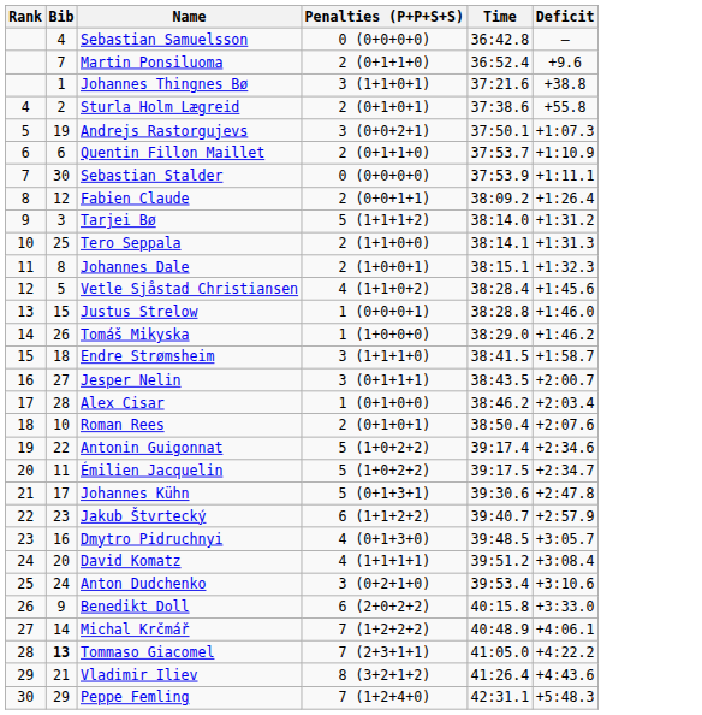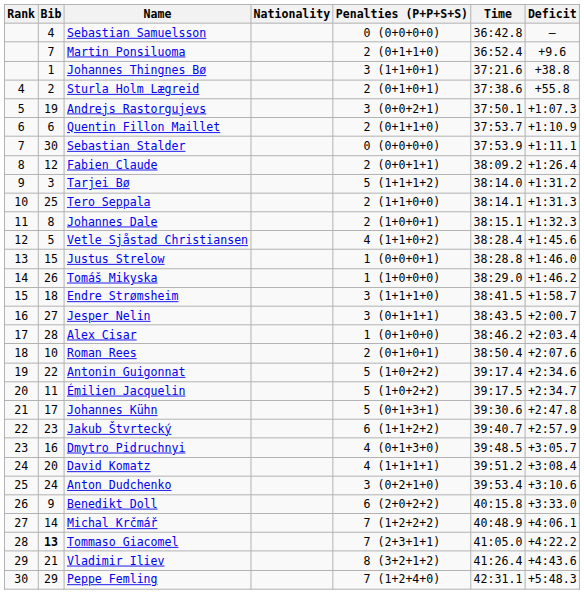 <table class="wikitable sortable" style="text-align:center">
 <tr>
 <th>Rank</th>
 <th>Bib</th>
 <th>Name</th>
+<th>Nationality</th>
 <th>Penalties (P+P+S+S)</th>
 <th>Time</th>
 <th>Deficit</th>
 </tr>
 <tr>
 <td></td>
 <td>4</td>
 <td align=left><a href='#'>Sebastian Samuelsson</a></td>
+<td align=left></td>
 <td>0 (0+0+0+0)</td>
 <td>36:42.8</td>
 <td>—</td>
 </tr>
 <tr>
 <td></td>
 <td>7</td>
 <td align=left><a href='#'>Martin Ponsiluoma</a></td>
+<td align=left></td>
 <td>2 (0+1+1+0)</td>
 <td>36:52.4</td>
 <td>+9.6</td>
 </tr>
 <tr>
 <td></td>
 <td>1</td>
 <td align=left><a href='#'>Johannes Thingnes Bø</a></td>
+<td align=left></td>
 <td>3 (1+1+0+1)</td>
 <td>37:21.6</td>
 <td>+38.8</td>
 </tr>
 <tr>
 <td>4</td>
 <td>2</td>
 <td align=left><a href='#'>Sturla Holm Lægreid</a></td>
+<td align=left></td>
 <td>2 (0+1+0+1)</td>
 <td>37:38.6</td>
 <td>+55.8</td>
 </tr>
 <tr>
 <td>5</td>
 <td>19</td>
 <td align=left><a href='#'>Andrejs Rastorgujevs</a></td>
+<td align=left></td>
 <td>3 (0+0+2+1)</td>
 <td>37:50.1</td>
 <td>+1:07.3</td>
 </tr>
 <tr>
 <td>6</td>
 <td>6</td>
 <td align=left><a href='#'>Quentin Fillon Maillet</a></td>
+<td align=left></td>
 <td>2 (0+1+1+0)</td>
 <td>37:53.7</td>
 <td>+1:10.9</td>
 </tr>
 <tr>
 <td>7</td>
 <td>30</td>
 <td align=left><a href='#'>Sebastian Stalder</a></td>
+<td align=left></td>
 <td>0 (0+0+0+0)</td>
 <td>37:53.9</td>
 <td>+1:11.1</td>
 </tr>
 <tr>
 <td>8</td>
 <td>12</td>
 <td align=left><a href='#'>Fabien Claude</a></td>
+<td align=left></td>
 <td>2 (0+0+1+1)</td>
 <td>38:09.2</td>
 <td>+1:26.4</td>
 </tr>
 <tr>
 <td>9</td>
 <td>3</td>
 <td align=left><a href='#'>Tarjei Bø</a></td>
+<td align=left></td>
 <td>5 (1+1+1+2)</td>
 <td>38:14.0</td>
 <td>+1:31.2</td>
 </tr>
 <tr>
 <td>10</td>
 <td>25</td>
 <td align=left><a href='#'>Tero Seppala</a></td>
+<td align=left></td>
 <td>2 (1+1+0+0)</td>
 <td>38:14.1</td>
 <td>+1:31.3</td>
 </tr>
 <tr>
 <td>11</td>
 <td>8</td>
 <td align=left><a href='#'>Johannes Dale</a></td>
+<td align=left></td>
 <td>2 (1+0+0+1)</td>
 <td>38:15.1</td>
 <td>+1:32.3</td>
 </tr>
 <tr>
 <td>12</td>
 <td>5</td>
 <td align=left><a href='#'>Vetle Sjåstad Christiansen</a></td>
+<td align=left></td>
 <td>4 (1+1+0+2)</td>
 <td>38:28.4</td>
 <td>+1:45.6</td>
 </tr>
 <tr>
 <td>13</td>
 <td>15</td>
 <td align=left><a href='#'>Justus Strelow</a></td>
+<td align=left></td>
 <td>1 (0+0+0+1)</td>
 <td>38:28.8</td>
 <td>+1:46.0</td>
 </tr>
 <tr>
 <td>14</td>
 <td>26</td>
 <td align=left><a href='#'>Tomáš Mikyska</a></td>
+<td align=left></td>
 <td>1 (1+0+0+0)</td>
 <td>38:29.0</td>
 <td>+1:46.2</td>
 </tr>
 <tr>
 <td>15</td>
 <td>18</td>
 <td align=left><a href='#'>Endre Strømsheim</a></td>
+<td align=left></td>
 <td>3 (1+1+1+0)</td>
 <td>38:41.5</td>
 <td>+1:58.7</td>
 </tr>
 <tr>
 <td>16</td>
 <td>27</td>
 <td align=left><a href='#'>Jesper Nelin</a></td>
+<td align=left></td>
 <td>3 (0+1+1+1)</td>
 <td>38:43.5</td>
 <td>+2:00.7</td>
 </tr>
 <tr>
 <td>17</td>
 <td>28</td>
 <td align=left><a href='#'>Alex Cisar</a></td>
+<td align=left></td>
 <td>1 (0+1+0+0)</td>
 <td>38:46.2</td>
 <td>+2:03.4</td>
 </tr>
 <tr>
 <td>18</td>
 <td>10</td>
 <td align=left><a href='#'>Roman Rees</a></td>
+<td align=left></td>
 <td>2 (0+1+0+1)</td>
 <td>38:50.4</td>
 <td>+2:07.6</td>
 </tr>
 <tr>
 <td>19</td>
 <td>22</td>
 <td align=left><a href='#'>Antonin Guigonnat</a></td>
+<td align=left></td>
 <td>5 (1+0+2+2)</td>
 <td>39:17.4</td>
 <td>+2:34.6</td>
 </tr>
 <tr>
 <td>20</td>
 <td>11</td>
 <td align=left><a href='#'>Émilien Jacquelin</a></td>
+<td align=left></td>
 <td>5 (1+0+2+2)</td>
 <td>39:17.5</td>
 <td>+2:34.7</td>
 </tr>
 <tr>
 <td>21</td>
 <td>17</td>
 <td align=left><a href='#'>Johannes Kühn</a></td>
+<td align=left></td>
 <td>5 (0+1+3+1)</td>
 <td>39:30.6</td>
 <td>+2:47.8</td>
 </tr>
 <tr>
 <td>22</td>
 <td>23</td>
 <td align=left><a href='#'>Jakub Štvrtecký</a></td>
+<td align=left></td>
 <td>6 (1+1+2+2)</td>
 <td>39:40.7</td>
 <td>+2:57.9</td>
 </tr>
 <tr>
 <td>23</td>
 <td>16</td>
 <td align=left><a href='#'>Dmytro Pidruchnyi</a></td>
+<td align=left></td>
 <td>4 (0+1+3+0)</td>
 <td>39:48.5</td>
 <td>+3:05.7</td>
 </tr>
 <tr>
 <td>24</td>
 <td>20</td>
 <td align=left><a href='#'>David Komatz</a></td>
+<td align=left></td>
 <td>4 (1+1+1+1)</td>
 <td>39:51.2</td>
 <td>+3:08.4</td>
 </tr>
 <tr>
 <td>25</td>
 <td>24</td>
 <td align=left><a href='#'>Anton Dudchenko</a></td>
+<td align=left></td>
 <td>3 (0+2+1+0)</td>
 <td>39:53.4</td>
 <td>+3:10.6</td>
 </tr>
 <tr>
 <td>26</td>
 <td>9</td>
 <td align=left><a href='#'>Benedikt Doll</a></td>
+<td align=left></td>
 <td>6 (2+0+2+2)</td>
 <td>40:15.8</td>
 <td>+3:33.0</td>
 </tr>
 <tr>
 <td>27</td>
 <td>14</td>
 <td align=left><a href='#'>Michal Krčmář</a></td>
+<td align=left></td>
 <td>7 (1+2+2+2)</td>
 <td>40:48.9</td>
 <td>+4:06.1</td>
 </tr>
 <tr>
 <td>28</td>
 <td><strong>13</strong></td>
 <td align=left><a href='#'>Tommaso Giacomel</a></td>
+<td align=left></td>
 <td>7 (2+3+1+1)</td>
 <td>41:05.0</td>
 <td>+4:22.2</td>
 </tr>
 <tr>
 <td>29</td>
 <td>21</td>
 <td align=left><a href='#'>Vladimir Iliev</a></td>
+<td align=left></td>
 <td>8 (3+2+1+2)</td>
 <td>41:26.4</td>
 <td>+4:43.6</td>
 </tr>
 <tr>
 <td>30</td>
 <td>29</td>
 <td align=left><a href='#'>Peppe Femling</a></td>
+<td align=left></td>
 <td>7 (1+2+4+0)</td>
 <td>42:31.1</td>
 <td>+5:48.3</td>
 </tr>
 </table>
